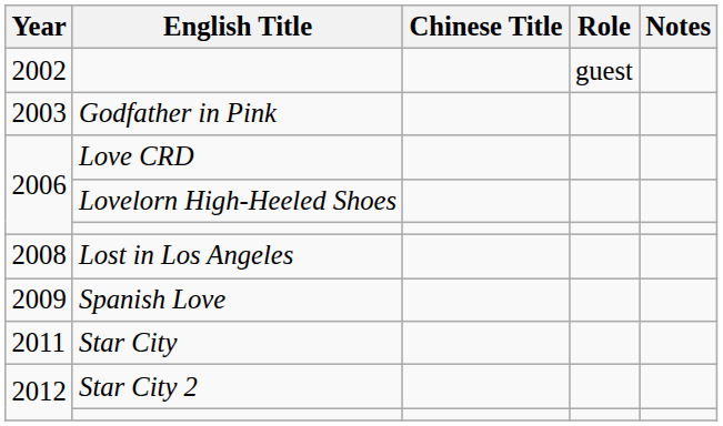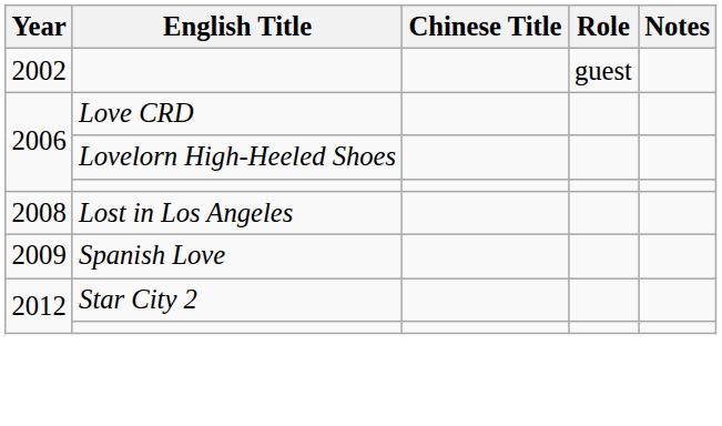 <table class="wikitable">
 <tr>
 <th>Year</th>
 <th>English Title</th>
 <th>Chinese Title</th>
 <th>Role</th>
 <th>Notes</th>
 </tr>
 <tr>
 <td>2002</td>
 <td></td>
 <td></td>
 <td>guest</td>
-<td></td>
-</tr>
-<tr>
-<td>2003</td>
-<td><em>Godfather in Pink</em></td>
-<td></td>
-<td></td>
 <td></td>
 </tr>
 <tr>
 <td rowspan="3">2006</td>
 <td><em>Love CRD</em></td>
 <td></td>
 <td></td>
 <td></td>
 </tr>
 <tr>
 <td><em>Lovelorn High-Heeled Shoes</em></td>
 <td></td>
 <td></td>
 <td></td>
 </tr>
 <tr>
 <td></td>
 <td></td>
 <td></td>
 <td></td>
 </tr>
 <tr>
 <td>2008</td>
 <td><em>Lost in Los Angeles</em></td>
 <td></td>
 <td></td>
 <td></td>
 </tr>
 <tr>
 <td>2009</td>
 <td><em>Spanish Love</em></td>
 <td></td>
 <td></td>
 <td></td>
 </tr>
 <tr>
-<td>2011</td>
-<td><em>Star City </em></td>
-<td></td>
-<td></td>
-<td></td>
-</tr>
-<tr>
 <td rowspan="2">2012</td>
 <td><em>Star City 2</em></td>
 <td></td>
 <td></td>
 <td></td>
 </tr>
 <tr>
 <td></td>
 <td></td>
 <td></td>
 <td></td>
 </tr>
 </table>
